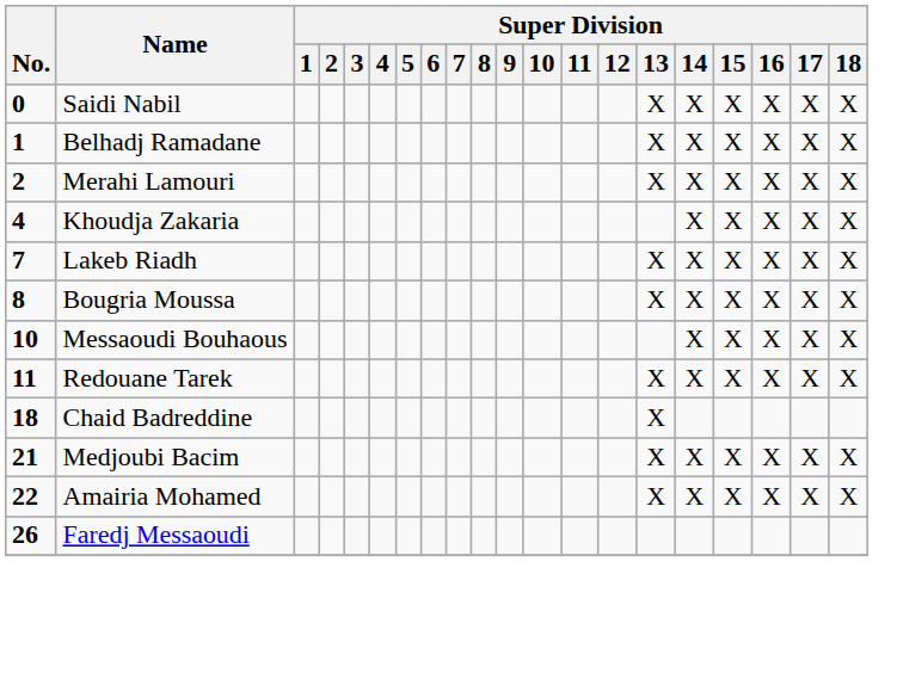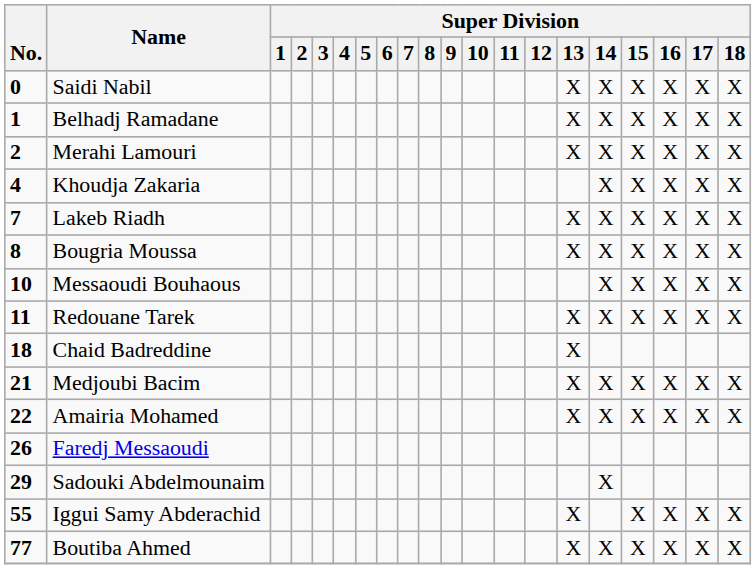 <table class="wikitable sortable alternance"  style="font-size:85%; text-align:center; line-height:14px;">
 <tr>
 <th rowspan="2" valign="bottom">No.</th>
 <th rowspan="2">Name</th>
 <th colspan="18" width="125">Super Division</th>
 </tr>
 <tr>
 <th>1</th>
 <th>2</th>
 <th>3</th>
 <th>4</th>
 <th>5</th>
 <th>6</th>
 <th>7</th>
 <th>8</th>
 <th>9</th>
 <th>10</th>
 <th>11</th>
 <th>12</th>
 <th>13</th>
 <th>14</th>
 <th>15</th>
 <th>16</th>
 <th>17</th>
 <th>18</th>
 </tr>
 <tr>
 <td align="left"><strong>0</strong></td>
 <td align="left"> Saidi Nabil</td>
 <td></td>
 <td></td>
 <td></td>
 <td></td>
 <td></td>
 <td></td>
 <td></td>
 <td></td>
 <td></td>
 <td></td>
 <td></td>
 <td></td>
 <td>X</td>
 <td>X</td>
 <td>X</td>
 <td>X</td>
 <td>X</td>
 <td>X</td>
 </tr>
 <tr>
 <td align="left"><strong>1</strong></td>
 <td align="left"> Belhadj Ramadane</td>
 <td></td>
 <td></td>
 <td></td>
 <td></td>
 <td></td>
 <td></td>
 <td></td>
 <td></td>
 <td></td>
 <td></td>
 <td></td>
 <td></td>
 <td>X</td>
 <td>X</td>
 <td>X</td>
 <td>X</td>
 <td>X</td>
 <td>X</td>
 </tr>
 <tr>
 <td align="left"><strong>2</strong></td>
 <td align="left"> Merahi Lamouri</td>
 <td></td>
 <td></td>
 <td></td>
 <td></td>
 <td></td>
 <td></td>
 <td></td>
 <td></td>
 <td></td>
 <td></td>
 <td></td>
 <td></td>
 <td>X</td>
 <td>X</td>
 <td>X</td>
 <td>X</td>
 <td>X</td>
 <td>X</td>
 </tr>
 <tr>
 <td align="left"><strong>4</strong></td>
 <td align="left"> Khoudja Zakaria</td>
 <td></td>
 <td></td>
 <td></td>
 <td></td>
 <td></td>
 <td></td>
 <td></td>
 <td></td>
 <td></td>
 <td></td>
 <td></td>
 <td></td>
 <td></td>
 <td>X</td>
 <td>X</td>
 <td>X</td>
 <td>X</td>
 <td>X</td>
 </tr>
 <tr>
 <td align="left"><strong>7</strong></td>
 <td align="left"> Lakeb Riadh</td>
 <td></td>
 <td></td>
 <td></td>
 <td></td>
 <td></td>
 <td></td>
 <td></td>
 <td></td>
 <td></td>
 <td></td>
 <td></td>
 <td></td>
 <td>X</td>
 <td>X</td>
 <td>X</td>
 <td>X</td>
 <td>X</td>
 <td>X</td>
 </tr>
 <tr>
 <td align="left"><strong>8</strong></td>
 <td align="left"> Bougria Moussa</td>
 <td></td>
 <td></td>
 <td></td>
 <td></td>
 <td></td>
 <td></td>
 <td></td>
 <td></td>
 <td></td>
 <td></td>
 <td></td>
 <td></td>
 <td>X</td>
 <td>X</td>
 <td>X</td>
 <td>X</td>
 <td>X</td>
 <td>X</td>
 </tr>
 <tr>
 <td align="left"><strong>10</strong></td>
 <td align="left"> Messaoudi Bouhaous</td>
 <td></td>
 <td></td>
 <td></td>
 <td></td>
 <td></td>
 <td></td>
 <td></td>
 <td></td>
 <td></td>
 <td></td>
 <td></td>
 <td></td>
 <td></td>
 <td>X</td>
 <td>X</td>
 <td>X</td>
 <td>X</td>
 <td>X</td>
 </tr>
 <tr>
 <td align="left"><strong>11</strong></td>
 <td align="left"> Redouane Tarek</td>
 <td></td>
 <td></td>
 <td></td>
 <td></td>
 <td></td>
 <td></td>
 <td></td>
 <td></td>
 <td></td>
 <td></td>
 <td></td>
 <td></td>
 <td>X</td>
 <td>X</td>
 <td>X</td>
 <td>X</td>
 <td>X</td>
 <td>X</td>
 </tr>
 <tr>
 <td align="left"><strong>18</strong></td>
 <td align="left"> Chaid Badreddine</td>
 <td></td>
 <td></td>
 <td></td>
 <td></td>
 <td></td>
 <td></td>
 <td></td>
 <td></td>
 <td></td>
 <td></td>
 <td></td>
 <td></td>
 <td>X</td>
 <td></td>
 <td></td>
 <td></td>
 <td></td>
 <td></td>
 </tr>
 <tr>
 <td align="left"><strong>21</strong></td>
 <td align="left"> Medjoubi Bacim</td>
 <td></td>
 <td></td>
 <td></td>
 <td></td>
 <td></td>
 <td></td>
 <td></td>
 <td></td>
 <td></td>
 <td></td>
 <td></td>
 <td></td>
 <td>X</td>
 <td>X</td>
 <td>X</td>
 <td>X</td>
 <td>X</td>
 <td>X</td>
 </tr>
 <tr>
 <td align="left"><strong>22</strong></td>
 <td align="left"> Amairia Mohamed</td>
 <td></td>
 <td></td>
 <td></td>
 <td></td>
 <td></td>
 <td></td>
 <td></td>
 <td></td>
 <td></td>
 <td></td>
 <td></td>
 <td></td>
 <td>X</td>
 <td>X</td>
 <td>X</td>
 <td>X</td>
 <td>X</td>
 <td>X</td>
 </tr>
 <tr>
 <td align="left"><strong>26</strong></td>
 <td align="left"> <a href='#'>Faredj Messaoudi</a></td>
 <td></td>
 <td></td>
 <td></td>
 <td></td>
 <td></td>
 <td></td>
 <td></td>
 <td></td>
 <td></td>
 <td></td>
 <td></td>
 <td></td>
 <td></td>
 <td></td>
 <td></td>
 <td></td>
 <td></td>
 <td></td>
 </tr>
 <tr>
+<td align="left"><strong>29</strong></td>
+<td align="left"> Sadouki Abdelmounaim</td>
+<td></td>
+<td></td>
+<td></td>
+<td></td>
+<td></td>
+<td></td>
+<td></td>
+<td></td>
+<td></td>
+<td></td>
+<td></td>
+<td></td>
+<td></td>
+<td>X</td>
+<td></td>
+<td></td>
+<td></td>
+<td></td>
+</tr>
+<tr>
+<td align="left"><strong>55</strong></td>
+<td align="left"> Iggui Samy Abderachid</td>
+<td></td>
+<td></td>
+<td></td>
+<td></td>
+<td></td>
+<td></td>
+<td></td>
+<td></td>
+<td></td>
+<td></td>
+<td></td>
+<td></td>
+<td>X</td>
+<td></td>
+<td>X</td>
+<td>X</td>
+<td>X</td>
+<td>X</td>
+</tr>
+<tr>
+<td align="left"><strong>77</strong></td>
+<td align="left"> Boutiba Ahmed</td>
+<td></td>
+<td></td>
+<td></td>
+<td></td>
+<td></td>
+<td></td>
+<td></td>
+<td></td>
+<td></td>
+<td></td>
+<td></td>
+<td></td>
+<td>X</td>
+<td>X</td>
+<td>X</td>
+<td>X</td>
+<td>X</td>
+<td>X</td>
+</tr>
+<tr>
 </tr>
 </table>
